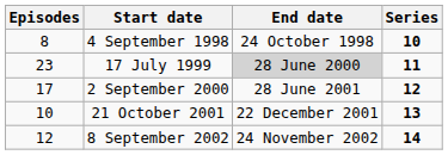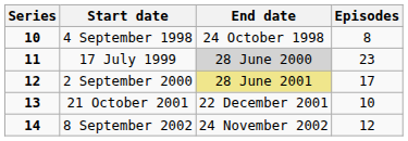 <table class="wikitable" style="text-align:center;">
 <tr>
-<th>Episodes</th>
+<th>Series</th>
 <th>Start date</th>
 <th>End date</th>
-<th>Series</th>
+<th>Episodes</th>
 </tr>
 <tr>
-<td>8</td>
+<td><strong>10</strong></td>
 <td>4 September 1998</td>
 <td>24 October 1998</td>
-<td><strong>10</strong></td>
+<td>8</td>
 </tr>
 <tr>
-<td>23</td>
+<td><strong>11</strong></td>
 <td>17 July 1999</td>
 <td style="background: lightgrey;">28 June 2000</td>
-<td><strong>11</strong></td>
+<td>23</td>
 </tr>
 <tr>
+<td><strong>12</strong></td>
+<td>2 September 2000</td>
+<td style="background: khaki;">28 June 2001</td>
 <td>17</td>
-<td>2 September 2000</td>
-<td>28 June 2001</td>
-<td><strong>12</strong></td>
 </tr>
 <tr>
-<td>10</td>
+<td><strong>13</strong></td>
 <td>21 October 2001</td>
 <td>22 December 2001</td>
-<td><strong>13</strong></td>
+<td>10</td>
 </tr>
 <tr>
-<td>12</td>
+<td><strong>14</strong></td>
 <td>8 September 2002</td>
 <td>24 November 2002</td>
-<td><strong>14</strong></td>
+<td>12</td>
 </tr>
 </table>
